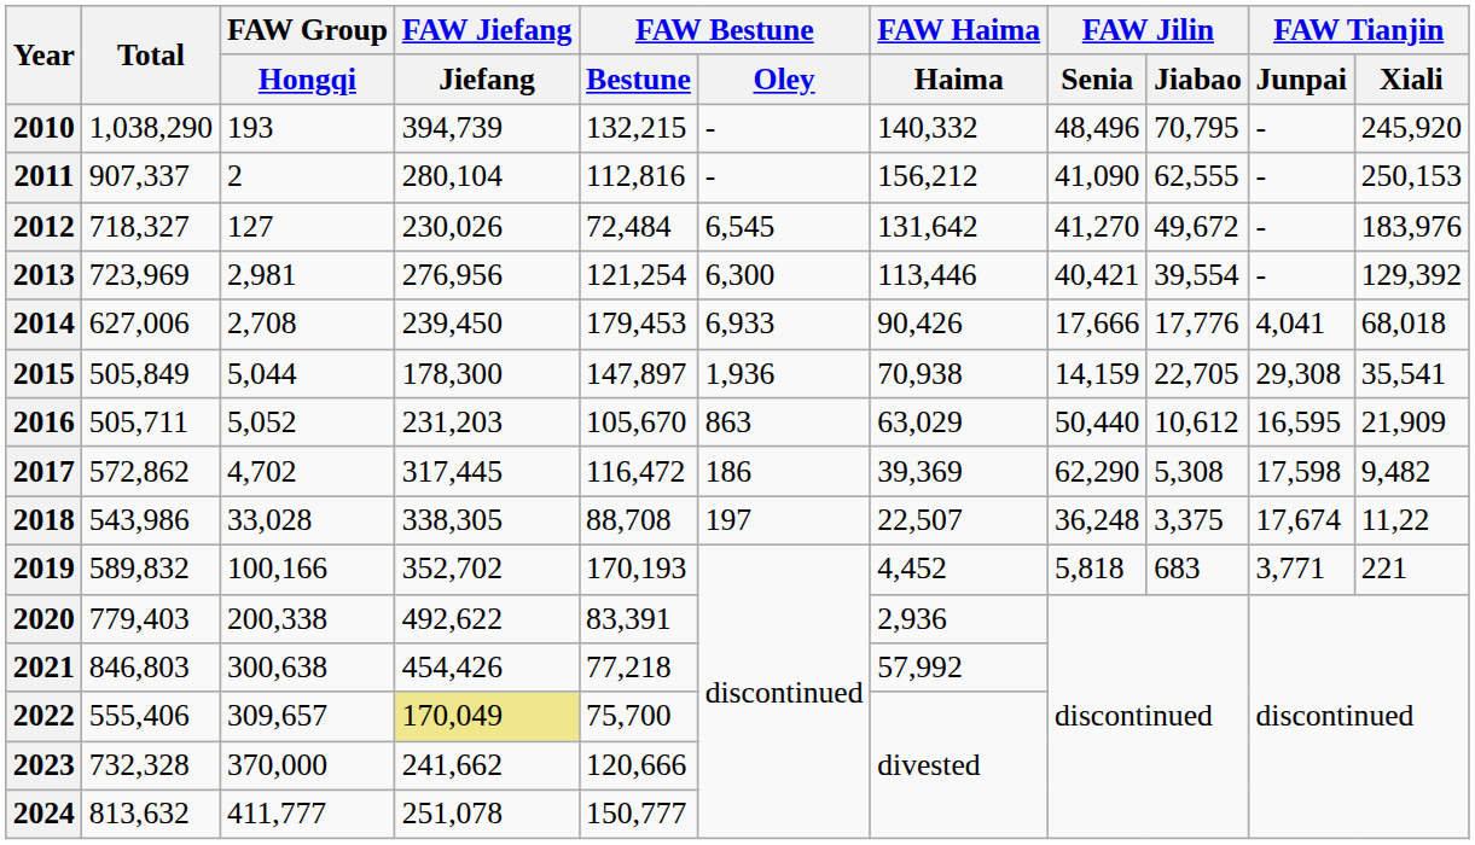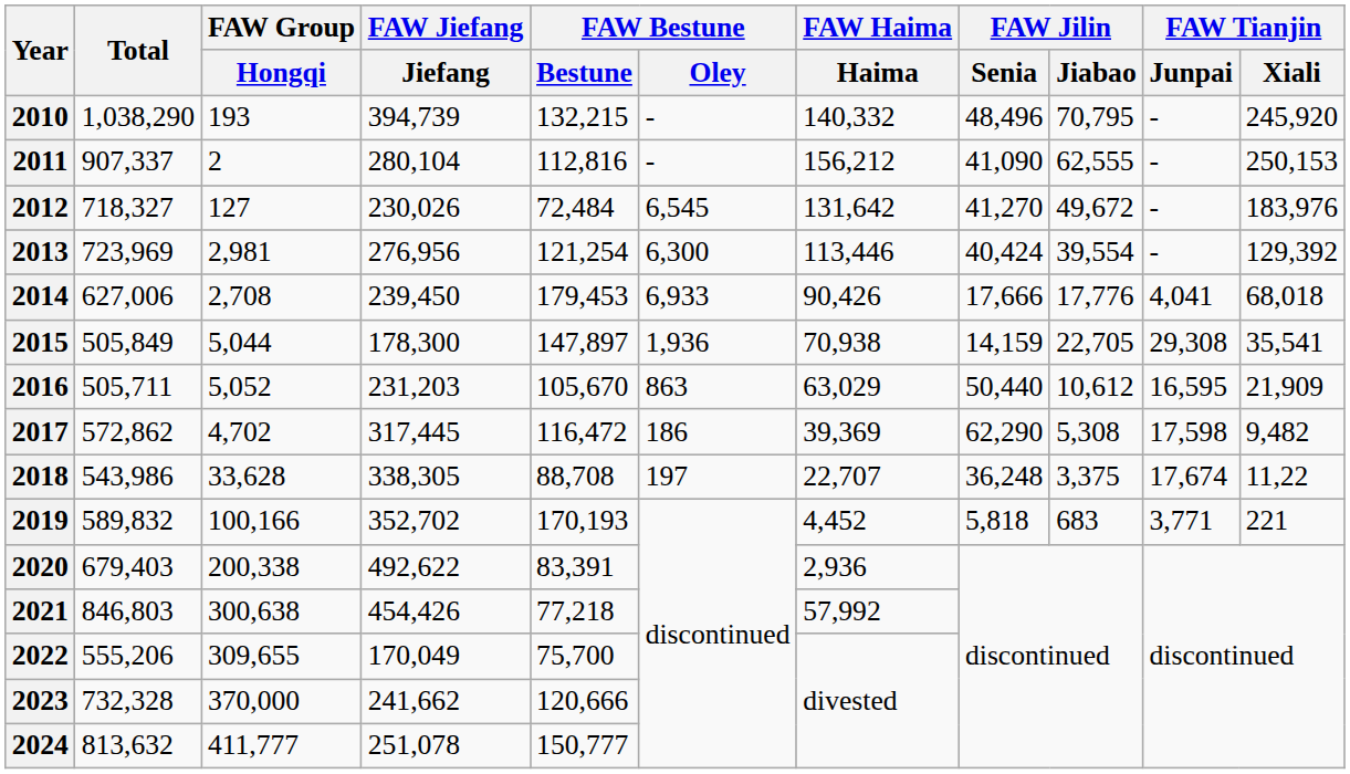 <table class="wikitable">
 <tr>
 <th rowspan="2">Year</th>
 <th rowspan="2">Total</th>
 <th colspan="1">FAW Group</th>
 <th><a href='#'>FAW Jiefang</a></th>
 <th colspan="2"><a href='#'>FAW Bestune</a></th>
 <th><a href='#'>FAW Haima</a></th>
 <th colspan="2"><a href='#'>FAW Jilin</a></th>
 <th colspan="2"><a href='#'>FAW Tianjin</a></th>
 </tr>
 <tr>
 <th><a href='#'>Hongqi</a></th>
 <th>Jiefang</th>
 <th><a href='#'>Bestune</a></th>
 <th><a href='#'>Oley</a></th>
 <th>Haima</th>
 <th>Senia</th>
 <th>Jiabao</th>
 <th>Junpai</th>
 <th>Xiali</th>
 </tr>
 <tr>
 <th>2010</th>
 <td>1,038,290</td>
 <td>193</td>
 <td>394,739</td>
 <td>132,215</td>
 <td>-</td>
 <td>140,332</td>
 <td>48,496</td>
 <td>70,795</td>
 <td>-</td>
 <td>245,920</td>
 </tr>
 <tr>
 <th>2011</th>
 <td>907,337</td>
 <td>2</td>
 <td>280,104</td>
 <td>112,816</td>
 <td>-</td>
 <td>156,212</td>
 <td>41,090</td>
 <td>62,555</td>
 <td>-</td>
 <td>250,153</td>
 </tr>
 <tr>
 <th>2012</th>
 <td>718,327</td>
 <td>127</td>
 <td>230,026</td>
 <td>72,484</td>
 <td>6,545</td>
 <td>131,642</td>
 <td>41,270</td>
 <td>49,672</td>
 <td>-</td>
 <td>183,976</td>
 </tr>
 <tr>
 <th>2013</th>
 <td>723,969</td>
 <td>2,981</td>
 <td>276,956</td>
 <td>121,254</td>
 <td>6,300</td>
 <td>113,446</td>
-<td>40,421</td>
+<td>40,424</td>
 <td>39,554</td>
 <td>-</td>
 <td>129,392</td>
 </tr>
 <tr>
 <th>2014</th>
 <td>627,006</td>
 <td>2,708</td>
 <td>239,450</td>
 <td>179,453</td>
 <td>6,933</td>
 <td>90,426</td>
 <td>17,666</td>
 <td>17,776</td>
 <td>4,041</td>
 <td>68,018</td>
 </tr>
 <tr>
 <th>2015</th>
 <td>505,849</td>
 <td>5,044</td>
 <td>178,300</td>
 <td>147,897</td>
 <td>1,936</td>
 <td>70,938</td>
 <td>14,159</td>
 <td>22,705</td>
 <td>29,308</td>
 <td>35,541</td>
 </tr>
 <tr>
 <th>2016</th>
 <td>505,711</td>
 <td>5,052</td>
 <td>231,203</td>
 <td>105,670</td>
 <td>863</td>
 <td>63,029</td>
 <td>50,440</td>
 <td>10,612</td>
 <td>16,595</td>
 <td>21,909</td>
 </tr>
 <tr>
 <th>2017</th>
 <td>572,862</td>
 <td>4,702</td>
 <td>317,445</td>
 <td>116,472</td>
 <td>186</td>
 <td>39,369</td>
 <td>62,290</td>
 <td>5,308</td>
 <td>17,598</td>
 <td>9,482</td>
 </tr>
 <tr>
 <th>2018</th>
 <td>543,986</td>
-<td>33,028</td>
+<td>33,628</td>
 <td>338,305</td>
 <td>88,708</td>
 <td>197</td>
-<td>22,507</td>
+<td>22,707</td>
 <td>36,248</td>
 <td>3,375</td>
 <td>17,674</td>
 <td>11,22</td>
 </tr>
 <tr>
 <th>2019</th>
 <td>589,832</td>
 <td>100,166</td>
 <td>352,702</td>
 <td>170,193</td>
 <td rowspan="6">discontinued</td>
 <td>4,452</td>
 <td>5,818</td>
 <td>683</td>
 <td>3,771</td>
 <td>221</td>
 </tr>
 <tr>
 <th>2020</th>
-<td>779,403</td>
+<td>679,403</td>
 <td>200,338</td>
 <td>492,622</td>
 <td>83,391</td>
 <td>2,936</td>
 <td colspan="2" rowspan="5">discontinued</td>
 <td colspan="2" rowspan="5">discontinued</td>
 </tr>
 <tr>
 <th>2021</th>
 <td>846,803</td>
 <td>300,638</td>
 <td>454,426</td>
 <td>77,218</td>
 <td>57,992</td>
 </tr>
 <tr>
 <th>2022</th>
-<td>555,406</td>
-<td>309,657</td>
-<td style="background: khaki;">170,049</td>
+<td>555,206</td>
+<td>309,655</td>
+<td>170,049</td>
 <td>75,700</td>
 <td rowspan="3">divested</td>
 </tr>
 <tr>
 <th>2023</th>
 <td>732,328</td>
 <td>370,000</td>
 <td>241,662</td>
 <td>120,666</td>
 </tr>
 <tr>
 <th>2024</th>
 <td>813,632</td>
 <td>411,777</td>
 <td>251,078</td>
 <td>150,777</td>
 </tr>
 </table>
